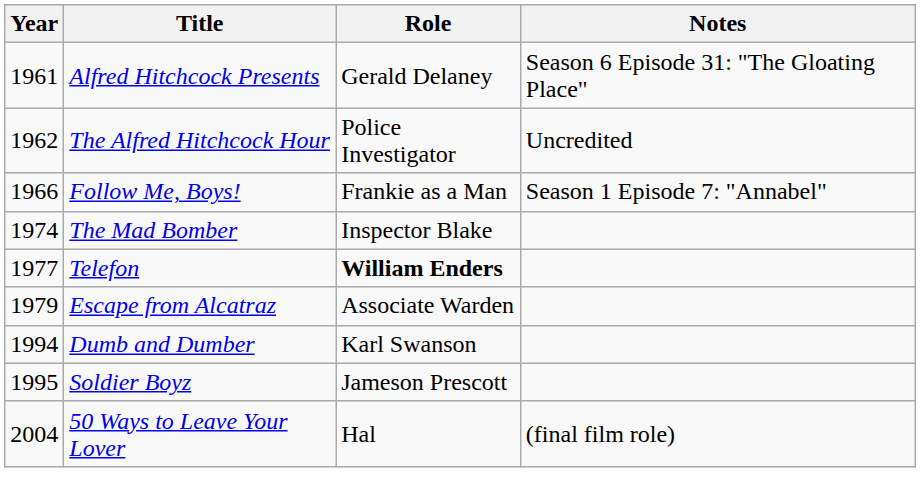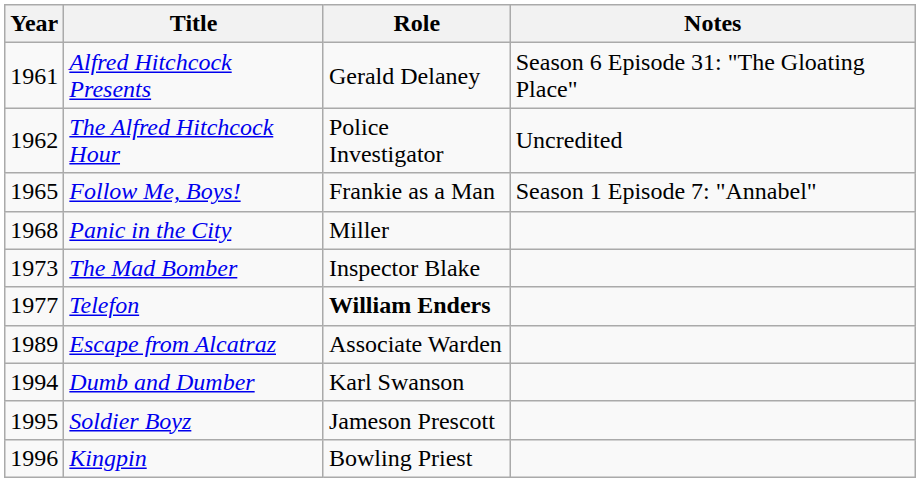 <table class="wikitable">
 <tr>
 <th>Year</th>
 <th>Title</th>
 <th>Role</th>
 <th>Notes</th>
 </tr>
 <tr>
 <td>1961</td>
 <td><em><a href='#'>Alfred Hitchcock Presents</a></em></td>
 <td>Gerald Delaney</td>
 <td>Season 6 Episode 31: "The Gloating Place"</td>
 </tr>
 <tr>
 <td>1962</td>
 <td><em><a href='#'>The Alfred Hitchcock Hour</a></em></td>
 <td>Police Investigator</td>
 <td>Uncredited</td>
 </tr>
 <tr>
-<td>1966</td>
+<td>1965</td>
 <td><em><a href='#'>Follow Me, Boys!</a></em></td>
 <td>Frankie as a Man</td>
 <td>Season 1 Episode 7: "Annabel"</td>
 </tr>
 <tr>
-<td>1974</td>
+<td>1968</td>
+<td><em><a href='#'>Panic in the City</a></em></td>
+<td>Miller</td>
+<td></td>
+</tr>
+<tr>
+<td>1973</td>
 <td><em><a href='#'>The Mad Bomber</a></em></td>
 <td>Inspector Blake</td>
 <td></td>
 </tr>
 <tr>
 <td>1977</td>
 <td><em><a href='#'>Telefon</a></em></td>
 <td><strong>William Enders</strong></td>
 <td></td>
 </tr>
 <tr>
-<td>1979</td>
+<td>1989</td>
 <td><em><a href='#'>Escape from Alcatraz</a></em></td>
 <td>Associate Warden</td>
 <td></td>
 </tr>
 <tr>
 <td>1994</td>
 <td><em><a href='#'>Dumb and Dumber</a></em></td>
 <td>Karl Swanson</td>
 <td></td>
 </tr>
 <tr>
 <td>1995</td>
 <td><em><a href='#'>Soldier Boyz</a></em></td>
 <td>Jameson Prescott</td>
 <td></td>
 </tr>
 <tr>
-<td>2004</td>
-<td><em><a href='#'>50 Ways to Leave Your Lover</a></em></td>
-<td>Hal</td>
-<td>(final film role)</td>
+<td>1996</td>
+<td><em><a href='#'>Kingpin</a></em></td>
+<td>Bowling Priest</td>
+<td></td>
 </tr>
 </table>
